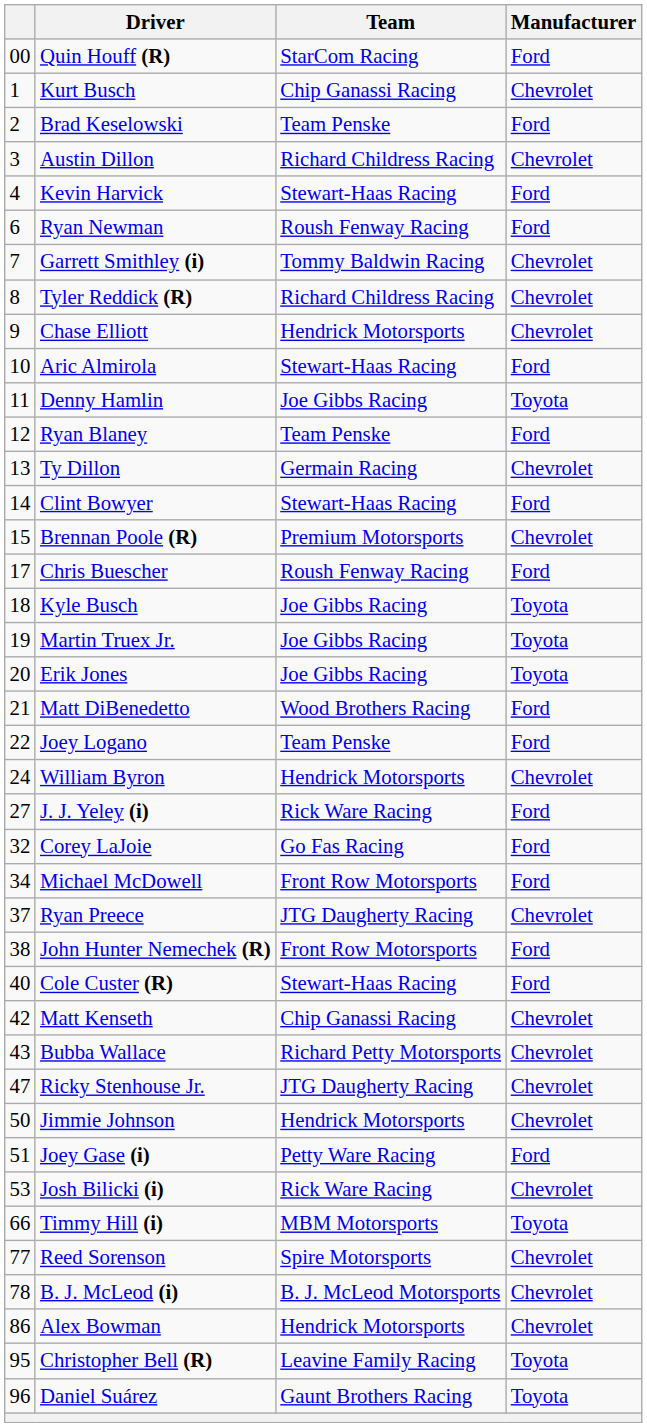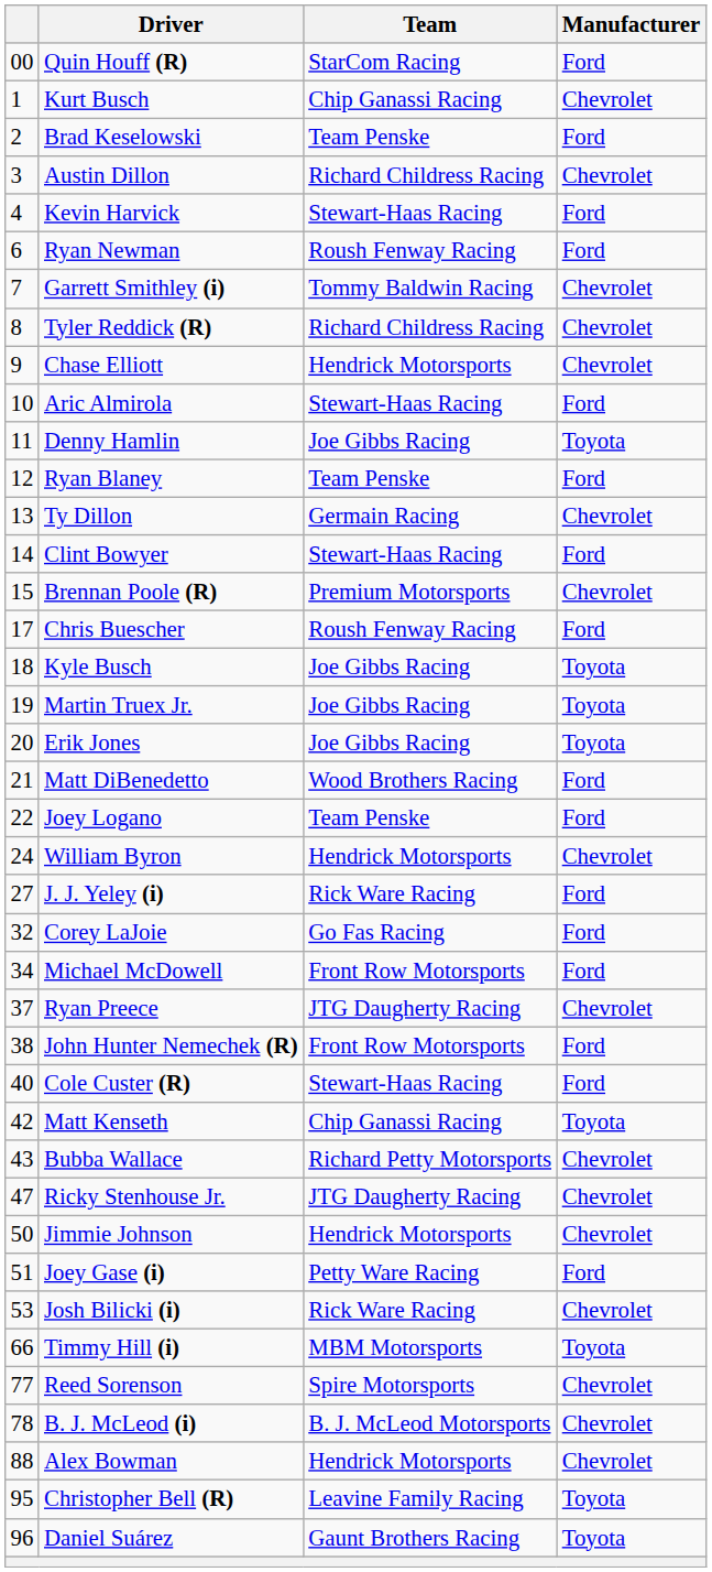 <table class="wikitable" style="font-size:95%">
 <tr>
 <th></th>
 <th>Driver</th>
 <th>Team</th>
 <th>Manufacturer</th>
 </tr>
 <tr>
 <td>00</td>
 <td><a href='#'>Quin Houff</a> <strong>(R)</strong></td>
 <td><a href='#'>StarCom Racing</a></td>
 <td><a href='#'>Ford</a></td>
 </tr>
 <tr>
 <td>1</td>
 <td><a href='#'>Kurt Busch</a></td>
 <td><a href='#'>Chip Ganassi Racing</a></td>
 <td><a href='#'>Chevrolet</a></td>
 </tr>
 <tr>
 <td>2</td>
 <td><a href='#'>Brad Keselowski</a></td>
 <td><a href='#'>Team Penske</a></td>
 <td><a href='#'>Ford</a></td>
 </tr>
 <tr>
 <td>3</td>
 <td><a href='#'>Austin Dillon</a></td>
 <td><a href='#'>Richard Childress Racing</a></td>
 <td><a href='#'>Chevrolet</a></td>
 </tr>
 <tr>
 <td>4</td>
 <td><a href='#'>Kevin Harvick</a></td>
 <td><a href='#'>Stewart-Haas Racing</a></td>
 <td><a href='#'>Ford</a></td>
 </tr>
 <tr>
 <td>6</td>
 <td><a href='#'>Ryan Newman</a></td>
 <td><a href='#'>Roush Fenway Racing</a></td>
 <td><a href='#'>Ford</a></td>
 </tr>
 <tr>
 <td>7</td>
 <td><a href='#'>Garrett Smithley</a> <strong>(i)</strong></td>
 <td><a href='#'>Tommy Baldwin Racing</a></td>
 <td><a href='#'>Chevrolet</a></td>
 </tr>
 <tr>
 <td>8</td>
 <td><a href='#'>Tyler Reddick</a> <strong>(R)</strong></td>
 <td><a href='#'>Richard Childress Racing</a></td>
 <td><a href='#'>Chevrolet</a></td>
 </tr>
 <tr>
 <td>9</td>
 <td><a href='#'>Chase Elliott</a></td>
 <td><a href='#'>Hendrick Motorsports</a></td>
 <td><a href='#'>Chevrolet</a></td>
 </tr>
 <tr>
 <td>10</td>
 <td><a href='#'>Aric Almirola</a></td>
 <td><a href='#'>Stewart-Haas Racing</a></td>
 <td><a href='#'>Ford</a></td>
 </tr>
 <tr>
 <td>11</td>
 <td><a href='#'>Denny Hamlin</a></td>
 <td><a href='#'>Joe Gibbs Racing</a></td>
 <td><a href='#'>Toyota</a></td>
 </tr>
 <tr>
 <td>12</td>
 <td><a href='#'>Ryan Blaney</a></td>
 <td><a href='#'>Team Penske</a></td>
 <td><a href='#'>Ford</a></td>
 </tr>
 <tr>
 <td>13</td>
 <td><a href='#'>Ty Dillon</a></td>
 <td><a href='#'>Germain Racing</a></td>
 <td><a href='#'>Chevrolet</a></td>
 </tr>
 <tr>
 <td>14</td>
 <td><a href='#'>Clint Bowyer</a></td>
 <td><a href='#'>Stewart-Haas Racing</a></td>
 <td><a href='#'>Ford</a></td>
 </tr>
 <tr>
 <td>15</td>
 <td><a href='#'>Brennan Poole</a> <strong>(R)</strong></td>
 <td><a href='#'>Premium Motorsports</a></td>
 <td><a href='#'>Chevrolet</a></td>
 </tr>
 <tr>
 <td>17</td>
 <td><a href='#'>Chris Buescher</a></td>
 <td><a href='#'>Roush Fenway Racing</a></td>
 <td><a href='#'>Ford</a></td>
 </tr>
 <tr>
 <td>18</td>
 <td><a href='#'>Kyle Busch</a></td>
 <td><a href='#'>Joe Gibbs Racing</a></td>
 <td><a href='#'>Toyota</a></td>
 </tr>
 <tr>
 <td>19</td>
 <td><a href='#'>Martin Truex Jr.</a></td>
 <td><a href='#'>Joe Gibbs Racing</a></td>
 <td><a href='#'>Toyota</a></td>
 </tr>
 <tr>
 <td>20</td>
 <td><a href='#'>Erik Jones</a></td>
 <td><a href='#'>Joe Gibbs Racing</a></td>
 <td><a href='#'>Toyota</a></td>
 </tr>
 <tr>
 <td>21</td>
 <td><a href='#'>Matt DiBenedetto</a></td>
 <td><a href='#'>Wood Brothers Racing</a></td>
 <td><a href='#'>Ford</a></td>
 </tr>
 <tr>
 <td>22</td>
 <td><a href='#'>Joey Logano</a></td>
 <td><a href='#'>Team Penske</a></td>
 <td><a href='#'>Ford</a></td>
 </tr>
 <tr>
 <td>24</td>
 <td><a href='#'>William Byron</a></td>
 <td><a href='#'>Hendrick Motorsports</a></td>
 <td><a href='#'>Chevrolet</a></td>
 </tr>
 <tr>
 <td>27</td>
 <td><a href='#'>J. J. Yeley</a> <strong>(i)</strong></td>
 <td><a href='#'>Rick Ware Racing</a></td>
 <td><a href='#'>Ford</a></td>
 </tr>
 <tr>
 <td>32</td>
 <td><a href='#'>Corey LaJoie</a></td>
 <td><a href='#'>Go Fas Racing</a></td>
 <td><a href='#'>Ford</a></td>
 </tr>
 <tr>
 <td>34</td>
 <td><a href='#'>Michael McDowell</a></td>
 <td><a href='#'>Front Row Motorsports</a></td>
 <td><a href='#'>Ford</a></td>
 </tr>
 <tr>
 <td>37</td>
 <td><a href='#'>Ryan Preece</a></td>
 <td><a href='#'>JTG Daugherty Racing</a></td>
 <td><a href='#'>Chevrolet</a></td>
 </tr>
 <tr>
 <td>38</td>
 <td><a href='#'>John Hunter Nemechek</a> <strong>(R)</strong></td>
 <td><a href='#'>Front Row Motorsports</a></td>
 <td><a href='#'>Ford</a></td>
 </tr>
 <tr>
 <td>40</td>
 <td><a href='#'>Cole Custer</a> <strong>(R)</strong></td>
 <td><a href='#'>Stewart-Haas Racing</a></td>
 <td><a href='#'>Ford</a></td>
 </tr>
 <tr>
 <td>42</td>
 <td><a href='#'>Matt Kenseth</a></td>
 <td><a href='#'>Chip Ganassi Racing</a></td>
-<td><a href='#'>Chevrolet</a></td>
+<td><a href='#'>Toyota</a></td>
 </tr>
 <tr>
 <td>43</td>
 <td><a href='#'>Bubba Wallace</a></td>
 <td><a href='#'>Richard Petty Motorsports</a></td>
 <td><a href='#'>Chevrolet</a></td>
 </tr>
 <tr>
 <td>47</td>
 <td><a href='#'>Ricky Stenhouse Jr.</a></td>
 <td><a href='#'>JTG Daugherty Racing</a></td>
 <td><a href='#'>Chevrolet</a></td>
 </tr>
 <tr>
 <td>50</td>
 <td><a href='#'>Jimmie Johnson</a></td>
 <td><a href='#'>Hendrick Motorsports</a></td>
 <td><a href='#'>Chevrolet</a></td>
 </tr>
 <tr>
 <td>51</td>
 <td><a href='#'>Joey Gase</a> <strong>(i)</strong></td>
 <td><a href='#'>Petty Ware Racing</a></td>
 <td><a href='#'>Ford</a></td>
 </tr>
 <tr>
 <td>53</td>
 <td><a href='#'>Josh Bilicki</a> <strong>(i)</strong></td>
 <td><a href='#'>Rick Ware Racing</a></td>
 <td><a href='#'>Chevrolet</a></td>
 </tr>
 <tr>
 <td>66</td>
 <td><a href='#'>Timmy Hill</a> <strong>(i)</strong></td>
 <td><a href='#'>MBM Motorsports</a></td>
 <td><a href='#'>Toyota</a></td>
 </tr>
 <tr>
 <td>77</td>
 <td><a href='#'>Reed Sorenson</a></td>
 <td><a href='#'>Spire Motorsports</a></td>
 <td><a href='#'>Chevrolet</a></td>
 </tr>
 <tr>
 <td>78</td>
 <td><a href='#'>B. J. McLeod</a> <strong>(i)</strong></td>
 <td><a href='#'>B. J. McLeod Motorsports</a></td>
 <td><a href='#'>Chevrolet</a></td>
 </tr>
 <tr>
-<td>86</td>
+<td>88</td>
 <td><a href='#'>Alex Bowman</a></td>
 <td><a href='#'>Hendrick Motorsports</a></td>
 <td><a href='#'>Chevrolet</a></td>
 </tr>
 <tr>
 <td>95</td>
 <td><a href='#'>Christopher Bell</a> <strong>(R)</strong></td>
 <td><a href='#'>Leavine Family Racing</a></td>
 <td><a href='#'>Toyota</a></td>
 </tr>
 <tr>
 <td>96</td>
 <td><a href='#'>Daniel Suárez</a></td>
 <td><a href='#'>Gaunt Brothers Racing</a></td>
 <td><a href='#'>Toyota</a></td>
 </tr>
 <tr>
 <th colspan="4"></th>
 </tr>
 </table>
